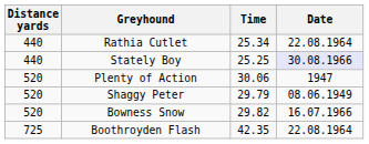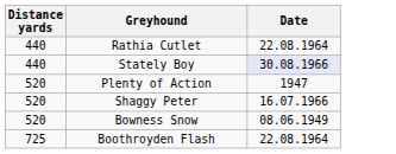 <table class="wikitable" style="font-size: 100%">
 <tr>
 <th width=50>Distance <br>yards</th>
 <th width=200>Greyhound</th>
-<th width=50>Time</th>
 <th width=100>Date</th>
 </tr>
 <tr align=center>
 <td>440</td>
 <td>Rathia Cutlet</td>
-<td>25.34</td>
 <td>22.08.1964</td>
 </tr>
 <tr align=center>
 <td>440</td>
 <td>Stately Boy</td>
-<td>25.25</td>
 <td style="background: lavender;">30.08.1966</td>
 </tr>
 <tr align=center>
 <td>520</td>
 <td>Plenty of Action</td>
-<td>30.06</td>
 <td>1947</td>
 </tr>
 <tr align=center>
 <td>520</td>
 <td>Shaggy Peter</td>
-<td>29.79</td>
-<td>08.06.1949</td>
+<td>16.07.1966</td>
 </tr>
 <tr align=center>
 <td>520</td>
 <td>Bowness Snow</td>
-<td>29.82</td>
-<td>16.07.1966</td>
+<td>08.06.1949</td>
 </tr>
 <tr align=center>
 <td>725</td>
 <td>Boothroyden Flash</td>
-<td>42.35</td>
 <td>22.08.1964</td>
 </tr>
 </table>
